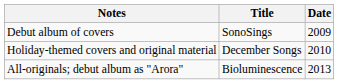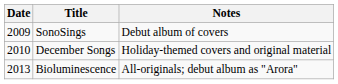 <table class="wikitable">
 <tr>
+<th>Date</th>
+<th>Title</th>
 <th>Notes</th>
-<th>Title</th>
-<th>Date</th>
 </tr>
 <tr>
+<td>2009</td>
+<td>SonoSings</td>
 <td>Debut album of covers</td>
-<td>SonoSings</td>
-<td>2009</td>
 </tr>
 <tr>
+<td>2010</td>
+<td>December Songs</td>
 <td>Holiday-themed covers and original material</td>
-<td>December Songs</td>
-<td>2010</td>
 </tr>
 <tr>
+<td>2013</td>
+<td>Bioluminescence</td>
 <td>All-originals; debut album as "Arora"</td>
-<td>Bioluminescence</td>
-<td>2013</td>
 </tr>
 </table>
